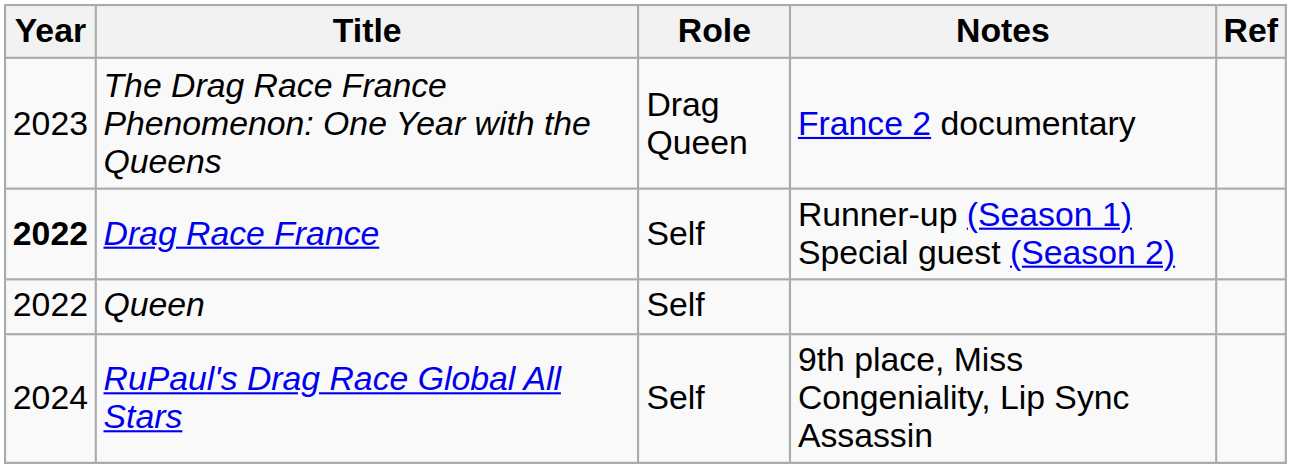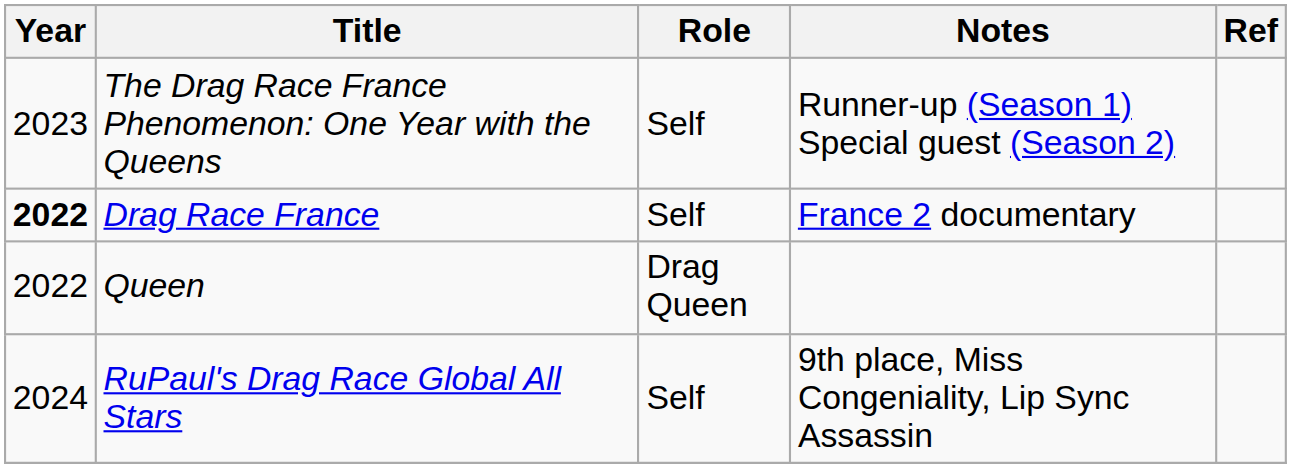 <table class="wikitable sortable">
 <tr>
 <th>Year</th>
 <th>Title</th>
 <th>Role</th>
 <th class="unsortable">Notes</th>
 <th>Ref</th>
 </tr>
 <tr>
 <td>2023</td>
 <td><em>The Drag Race France Phenomenon: One Year with the Queens</em></td>
-<td>Drag Queen</td>
-<td><a href='#'>France 2</a> documentary</td>
+<td>Self</td>
+<td>Runner-up <a href='#'>(Season 1)</a><br>Special guest <a href='#'>(Season 2)</a></td>
 <td></td>
 </tr>
 <tr>
 <td><strong>2022</strong></td>
 <td><em><a href='#'>Drag Race France</a></em></td>
 <td>Self</td>
-<td>Runner-up <a href='#'>(Season 1)</a><br>Special guest <a href='#'>(Season 2)</a></td>
+<td><a href='#'>France 2</a> documentary</td>
 <td></td>
 </tr>
 <tr>
 <td>2022</td>
 <td><em>Queen</em></td>
-<td>Self</td>
+<td>Drag Queen</td>
 <td></td>
 <td></td>
 </tr>
 <tr>
 <td>2024</td>
 <td><em><a href='#'>RuPaul's Drag Race Global All Stars</a></em></td>
 <td>Self</td>
 <td>9th place, Miss Congeniality, Lip Sync Assassin</td>
 <td></td>
 </tr>
 <tr>
 </tr>
 </table>
